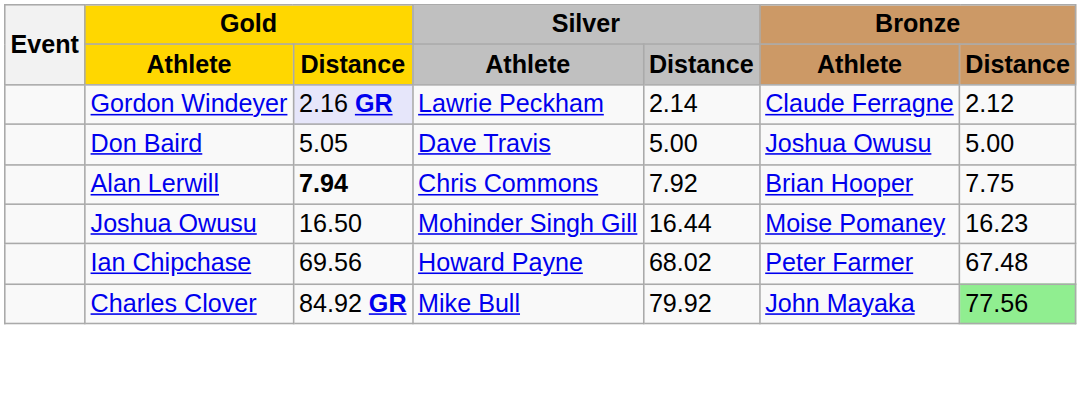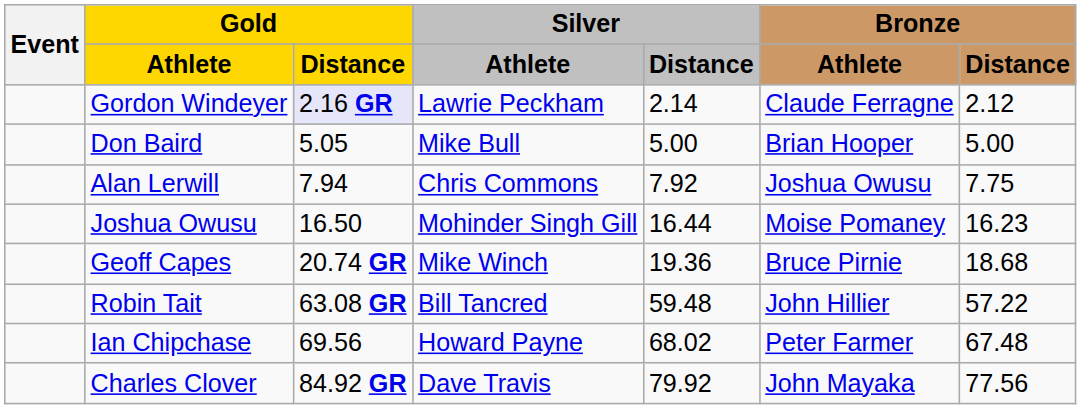 <table class="wikitable">
 <tr>
 <th scope="col" rowspan=2>Event</th>
 <th scope="colgroup" colspan=2 style="background-color: gold;">Gold</th>
 <th scope="colgroup" colspan=2 style="background-color: silver;">Silver</th>
 <th scope="colgroup" colspan=2 style="background-color: #cc9966;">Bronze</th>
 </tr>
 <tr>
 <th scope="col" style="background-color:gold;">Athlete</th>
 <th scope="col" style="background-color:gold;">Distance</th>
 <th scope="col" style="background-color:silver;">Athlete</th>
 <th scope="col" style="background-color:silver;">Distance</th>
 <th scope="col" style="background-color:#cc9966;">Athlete</th>
 <th scope="col" style="background-color:#cc9966;">Distance</th>
 </tr>
 <tr>
 <td></td>
 <td> <a href='#'>Gordon Windeyer</a></td>
 <td style="background: lavender;">2.16 <strong><a href='#'>GR</a></strong></td>
 <td> <a href='#'>Lawrie Peckham</a></td>
 <td>2.14</td>
 <td> <a href='#'>Claude Ferragne</a></td>
 <td>2.12</td>
 </tr>
 <tr>
 <td></td>
 <td> <a href='#'>Don Baird</a></td>
 <td>5.05</td>
-<td> <a href='#'>Dave Travis</a></td>
+<td> <a href='#'>Mike Bull</a></td>
 <td>5.00</td>
-<td> <a href='#'>Joshua Owusu</a></td>
+<td> <a href='#'>Brian Hooper</a></td>
 <td>5.00</td>
 </tr>
 <tr>
 <td></td>
 <td> <a href='#'>Alan Lerwill</a></td>
-<td><strong>7.94</strong></td>
+<td>7.94</td>
 <td> <a href='#'>Chris Commons</a></td>
 <td>7.92</td>
-<td> <a href='#'>Brian Hooper</a></td>
+<td> <a href='#'>Joshua Owusu</a></td>
 <td>7.75</td>
 </tr>
 <tr>
 <td></td>
 <td> <a href='#'>Joshua Owusu</a></td>
 <td>16.50</td>
 <td> <a href='#'>Mohinder Singh Gill</a></td>
 <td>16.44</td>
 <td> <a href='#'>Moise Pomaney</a></td>
 <td>16.23</td>
+</tr>
+<tr>
+<td></td>
+<td> <a href='#'>Geoff Capes</a></td>
+<td>20.74 <strong><a href='#'>GR</a></strong></td>
+<td> <a href='#'>Mike Winch</a></td>
+<td>19.36</td>
+<td> <a href='#'>Bruce Pirnie</a></td>
+<td>18.68</td>
+</tr>
+<tr>
+<td></td>
+<td> <a href='#'>Robin Tait</a></td>
+<td>63.08 <strong><a href='#'>GR</a></strong></td>
+<td> <a href='#'>Bill Tancred</a></td>
+<td>59.48</td>
+<td> <a href='#'>John Hillier</a></td>
+<td>57.22</td>
 </tr>
 <tr>
 <td></td>
 <td> <a href='#'>Ian Chipchase</a></td>
 <td>69.56</td>
 <td> <a href='#'>Howard Payne</a></td>
 <td>68.02</td>
 <td> <a href='#'>Peter Farmer</a></td>
 <td>67.48</td>
 </tr>
 <tr>
 <td></td>
 <td> <a href='#'>Charles Clover</a></td>
 <td>84.92 <strong><a href='#'>GR</a></strong></td>
-<td> <a href='#'>Mike Bull</a></td>
+<td> <a href='#'>Dave Travis</a></td>
 <td>79.92</td>
 <td> <a href='#'>John Mayaka</a></td>
-<td style="background: lightgreen;">77.56</td>
+<td>77.56</td>
 </tr>
 </table>
